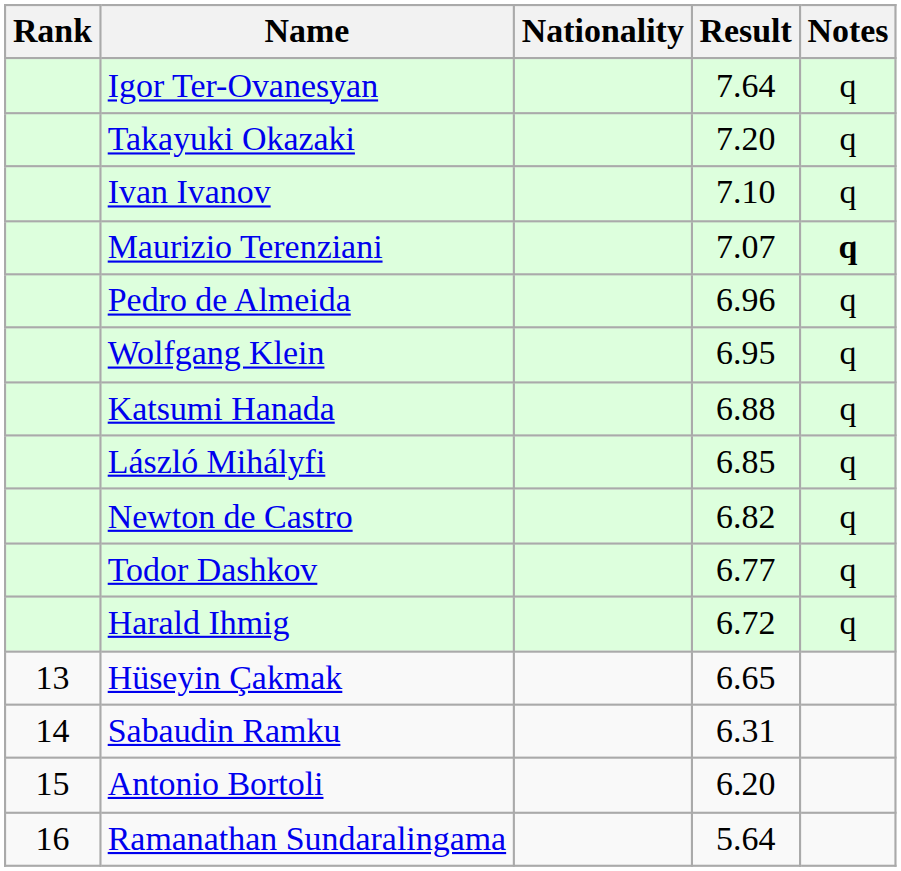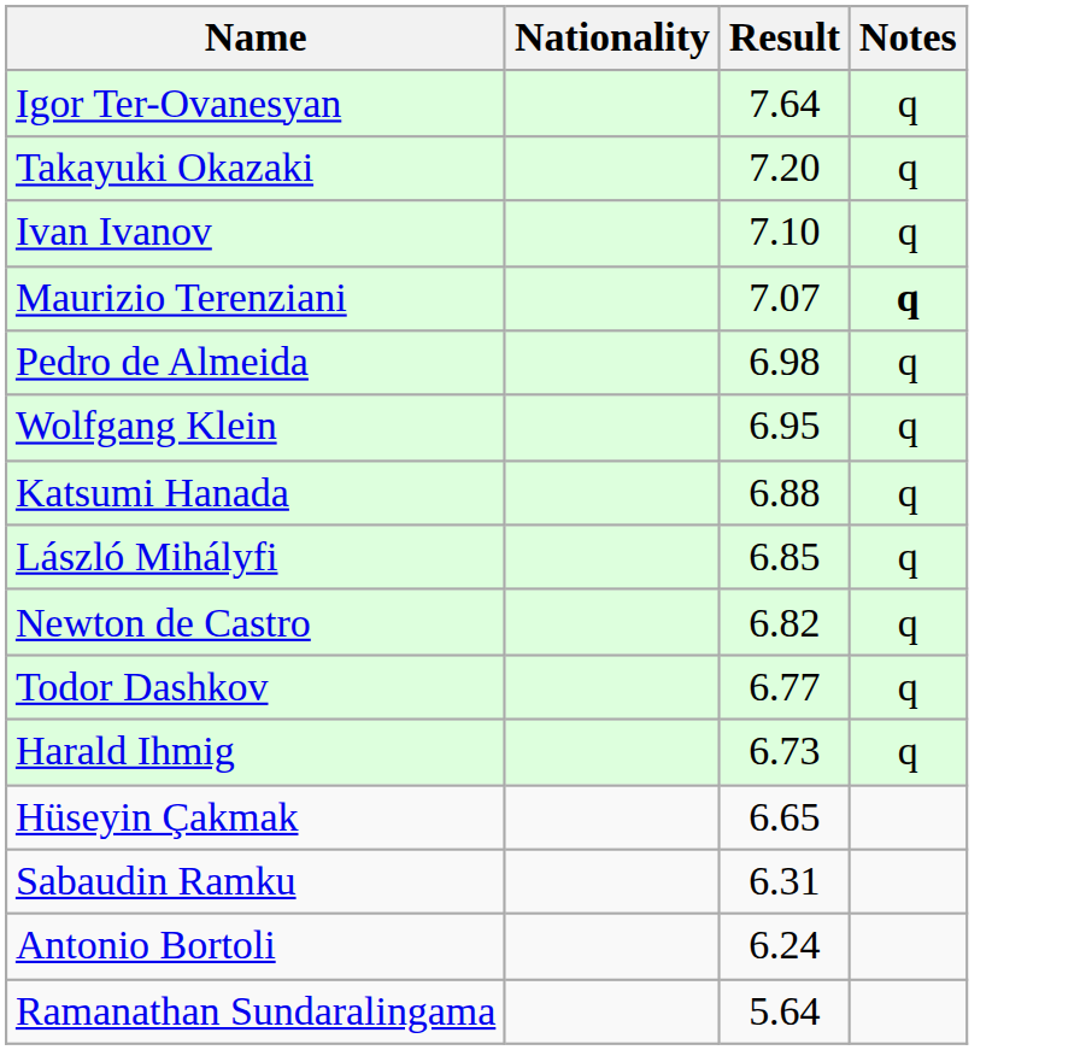 <table class="wikitable sortable" style="text-align:center">
 <tr>
-<th>Rank</th>
 <th>Name</th>
 <th>Nationality</th>
 <th>Result</th>
 <th>Notes</th>
 </tr>
 <tr bgcolor=ddffdd>
-<td></td>
 <td align=left><a href='#'>Igor Ter-Ovanesyan</a></td>
 <td align=left></td>
 <td>7.64</td>
 <td>q</td>
 </tr>
 <tr bgcolor=ddffdd>
-<td></td>
 <td align=left><a href='#'>Takayuki Okazaki</a></td>
 <td align=left></td>
 <td>7.20</td>
 <td>q</td>
 </tr>
 <tr bgcolor=ddffdd>
-<td></td>
 <td align=left><a href='#'>Ivan Ivanov</a></td>
 <td align=left></td>
 <td>7.10</td>
 <td>q</td>
 </tr>
 <tr bgcolor=ddffdd>
-<td></td>
 <td align=left><a href='#'>Maurizio Terenziani</a></td>
 <td align=left></td>
 <td>7.07</td>
 <td><strong>q</strong></td>
 </tr>
 <tr bgcolor=ddffdd>
-<td></td>
 <td align=left><a href='#'>Pedro de Almeida</a></td>
 <td align=left></td>
-<td>6.96</td>
+<td>6.98</td>
 <td>q</td>
 </tr>
 <tr bgcolor=ddffdd>
-<td></td>
 <td align=left><a href='#'>Wolfgang Klein</a></td>
 <td align=left></td>
 <td>6.95</td>
 <td>q</td>
 </tr>
 <tr bgcolor=ddffdd>
-<td></td>
 <td align=left><a href='#'>Katsumi Hanada</a></td>
 <td align=left></td>
 <td>6.88</td>
 <td>q</td>
 </tr>
 <tr bgcolor=ddffdd>
-<td></td>
 <td align=left><a href='#'>László Mihályfi</a></td>
 <td align=left></td>
 <td>6.85</td>
 <td>q</td>
 </tr>
 <tr bgcolor=ddffdd>
-<td></td>
 <td align=left><a href='#'>Newton de Castro</a></td>
 <td align=left></td>
 <td>6.82</td>
 <td>q</td>
 </tr>
 <tr bgcolor=ddffdd>
-<td></td>
 <td align=left><a href='#'>Todor Dashkov</a></td>
 <td align=left></td>
 <td>6.77</td>
 <td>q</td>
 </tr>
 <tr bgcolor=ddffdd>
-<td></td>
 <td align=left><a href='#'>Harald Ihmig</a></td>
 <td align=left></td>
-<td>6.72</td>
+<td>6.73</td>
 <td>q</td>
 </tr>
 <tr>
-<td>13</td>
 <td align=left><a href='#'>Hüseyin Çakmak</a></td>
 <td align=left></td>
 <td>6.65</td>
 <td></td>
 </tr>
 <tr>
-<td>14</td>
 <td align=left><a href='#'>Sabaudin Ramku</a></td>
 <td align=left></td>
 <td>6.31</td>
 <td></td>
 </tr>
 <tr>
-<td>15</td>
 <td align=left><a href='#'>Antonio Bortoli</a></td>
 <td align=left></td>
-<td>6.20</td>
+<td>6.24</td>
 <td></td>
 </tr>
 <tr>
-<td>16</td>
 <td align=left><a href='#'>Ramanathan Sundaralingama</a></td>
 <td align=left></td>
 <td>5.64</td>
 <td></td>
 </tr>
 </table>
